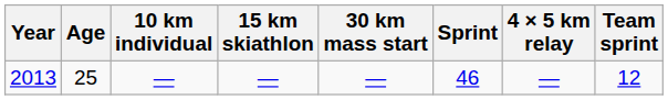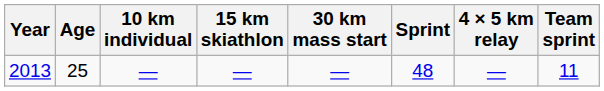 <table class="wikitable" style="text-align: center;">
 <tr>
 <th scope="col">Year</th>
 <th scope="col">Age</th>
 <th scope="col">10 km<br>individual</th>
 <th scope="col">15 km<br>skiathlon</th>
 <th scope="col">30 km<br>mass start</th>
 <th scope="col">Sprint</th>
 <th scope="col">4 × 5 km<br>relay</th>
 <th scope="col">Team<br>sprint</th>
 </tr>
 <tr>
 <td><a href='#'>2013</a></td>
 <td>25</td>
 <td><a href='#'>—</a></td>
 <td><a href='#'>—</a></td>
 <td><a href='#'>—</a></td>
-<td><a href='#'>46</a></td>
+<td><a href='#'>48</a></td>
 <td><a href='#'>—</a></td>
-<td><a href='#'>12</a></td>
+<td><a href='#'>11</a></td>
 </tr>
 </table>
